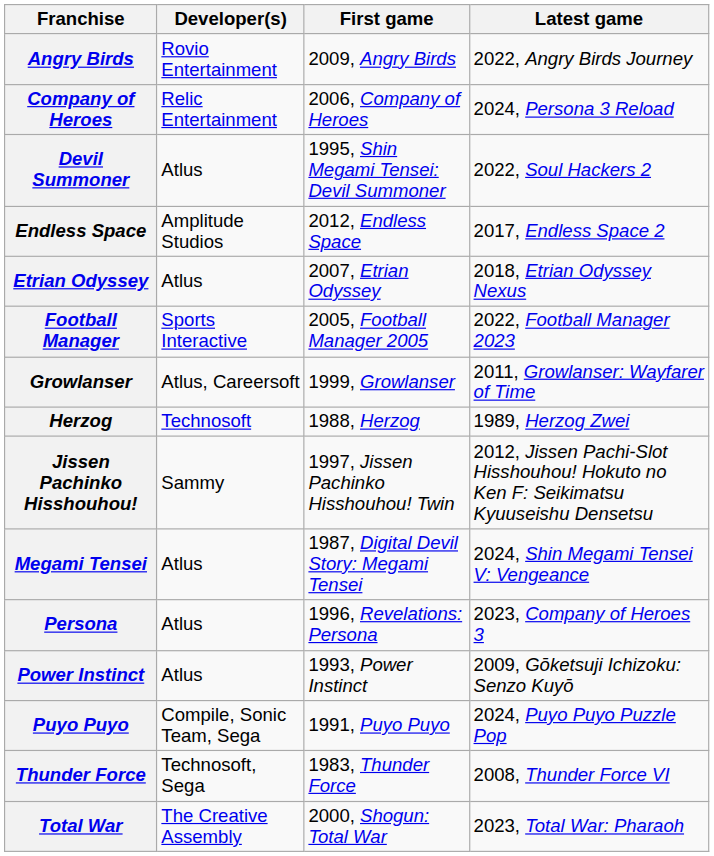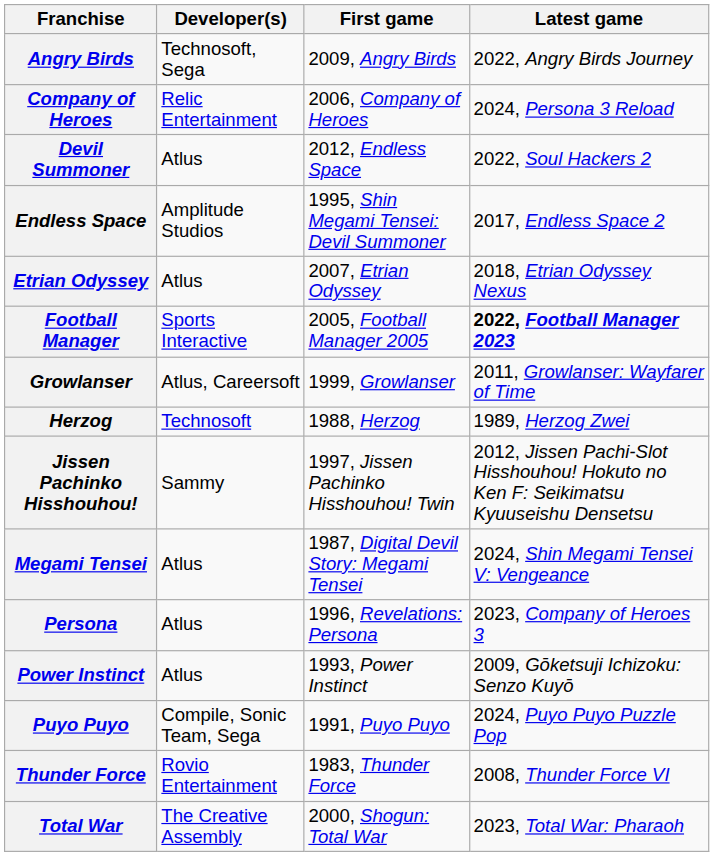 <table class="wikitable sortable plainrowheaders">
 <tr>
 <th scope="col">Franchise</th>
 <th scope="col">Developer(s)</th>
 <th scope="col">First game</th>
 <th scope="col">Latest game</th>
 </tr>
 <tr>
 <th scope="row"><em><a href='#'>Angry Birds</a></em></th>
-<td><a href='#'>Rovio Entertainment</a></td>
+<td>Technosoft, Sega</td>
 <td>2009, <em><a href='#'>Angry Birds</a></em></td>
 <td>2022, <em>Angry Birds Journey</em></td>
 </tr>
 <tr>
 <th scope="row"><em><a href='#'>Company of Heroes</a></em></th>
 <td><a href='#'>Relic Entertainment</a></td>
 <td>2006, <em><a href='#'>Company of Heroes</a></em></td>
 <td>2024, <em><a href='#'>Persona 3 Reload</a></em></td>
 </tr>
 <tr>
 <th scope="row"><em><a href='#'>Devil Summoner</a></em></th>
 <td>Atlus</td>
-<td>1995, <em><a href='#'>Shin Megami Tensei: Devil Summoner</a></em></td>
+<td>2012, <em><a href='#'>Endless Space</a></em></td>
 <td>2022, <em><a href='#'>Soul Hackers 2</a></em></td>
 </tr>
 <tr>
 <th scope="row"><em>Endless Space</em></th>
 <td>Amplitude Studios</td>
-<td>2012, <em><a href='#'>Endless Space</a></em></td>
+<td>1995, <em><a href='#'>Shin Megami Tensei: Devil Summoner</a></em></td>
 <td>2017, <em><a href='#'>Endless Space 2</a></em></td>
 </tr>
 <tr>
 <th scope="row"><em><a href='#'>Etrian Odyssey</a></em></th>
 <td>Atlus</td>
 <td>2007, <em><a href='#'>Etrian Odyssey</a></em></td>
 <td>2018, <em><a href='#'>Etrian Odyssey Nexus</a></em></td>
 </tr>
 <tr>
 <th scope="row"><em><a href='#'>Football Manager</a></em></th>
 <td><a href='#'>Sports Interactive</a></td>
 <td>2005, <em><a href='#'>Football Manager 2005</a></em></td>
-<td>2022, <em><a href='#'>Football Manager 2023</a></em></td>
+<td><strong>2022, <em><a href='#'>Football Manager 2023</a></em></strong></td>
 </tr>
 <tr>
 <th scope="row"><em>Growlanser</em></th>
 <td>Atlus, Careersoft</td>
 <td>1999, <em><a href='#'>Growlanser</a></em></td>
 <td>2011, <em><a href='#'>Growlanser: Wayfarer of Time</a></em></td>
 </tr>
 <tr>
 <th scope="row"><em>Herzog</em></th>
 <td><a href='#'>Technosoft</a></td>
 <td>1988, <em><a href='#'>Herzog</a></em></td>
 <td>1989, <em><a href='#'>Herzog Zwei</a></em></td>
 </tr>
 <tr>
 <th scope="row"><em>Jissen Pachinko Hisshouhou!</em></th>
 <td>Sammy</td>
 <td>1997, <em>Jissen Pachinko Hisshouhou! Twin</em></td>
 <td>2012, <em>Jissen Pachi-Slot Hisshouhou! Hokuto no Ken F: Seikimatsu Kyuuseishu Densetsu</em></td>
 </tr>
 <tr>
 <th scope="row"><em><a href='#'>Megami Tensei</a></em></th>
 <td>Atlus</td>
 <td>1987, <em><a href='#'>Digital Devil Story: Megami Tensei</a></em></td>
 <td>2024, <em><a href='#'>Shin Megami Tensei V: Vengeance</a></em></td>
 </tr>
 <tr>
 <th scope="row"><em><a href='#'>Persona</a></em></th>
 <td>Atlus</td>
 <td>1996, <em><a href='#'>Revelations: Persona</a></em></td>
 <td>2023, <em><a href='#'>Company of Heroes 3</a></em></td>
 </tr>
 <tr>
 <th scope="row"><em><a href='#'>Power Instinct</a></em></th>
 <td>Atlus</td>
 <td>1993, <em>Power Instinct</em></td>
 <td>2009, <em>Gōketsuji Ichizoku: Senzo Kuyō</em></td>
 </tr>
 <tr>
 <th scope="row"><em><a href='#'>Puyo Puyo</a></em></th>
 <td>Compile, Sonic Team, Sega</td>
 <td>1991, <em><a href='#'>Puyo Puyo</a></em></td>
 <td>2024, <em><a href='#'>Puyo Puyo Puzzle Pop</a></em></td>
 </tr>
 <tr>
 <th scope="row"><em><a href='#'>Thunder Force</a></em></th>
-<td>Technosoft, Sega</td>
+<td><a href='#'>Rovio Entertainment</a></td>
 <td>1983, <em><a href='#'>Thunder Force</a></em></td>
 <td>2008, <em><a href='#'>Thunder Force VI</a></em></td>
 </tr>
 <tr>
 <th scope="row"><em><a href='#'>Total War</a></em></th>
 <td><a href='#'>The Creative Assembly</a></td>
 <td>2000, <em><a href='#'>Shogun: Total War</a></em></td>
 <td>2023, <em><a href='#'>Total War: Pharaoh</a></em></td>
 </tr>
 </table>
